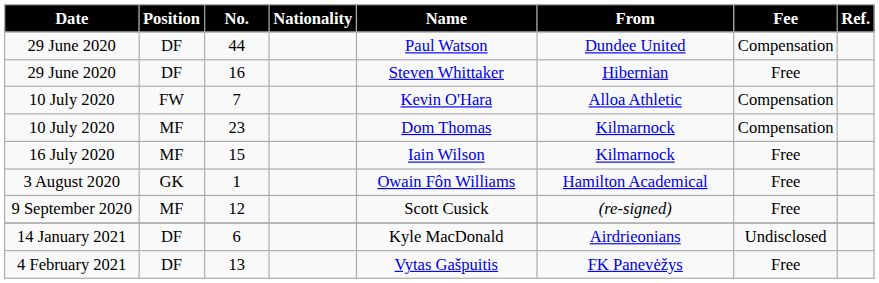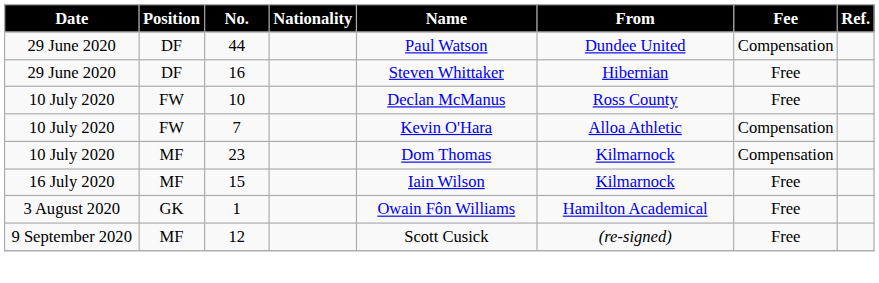 <table class="wikitable"  style="text-align:center; font-size:90%; ">
 <tr>
 <th style="background:#000000; color:white; width:110px;">Date</th>
 <th style="background:#000000; color:white; width:50px;">Position</th>
 <th style="background:#000000; color:white; width:50px;">No.</th>
 <th style="background:#000000; color:white; width:50px;">Nationality</th>
 <th style="background:#000000; color:white; width:150px;">Name</th>
 <th style="background:#000000; color:white; width:165px;">From</th>
 <th style="background:#000000; color:white; width:70px;">Fee</th>
 <th style="background:#000000; color:white; width:25px;">Ref.</th>
 </tr>
 <tr>
 <td>29 June 2020</td>
 <td>DF</td>
 <td>44</td>
 <td></td>
 <td><a href='#'>Paul Watson</a></td>
 <td><a href='#'>Dundee United</a></td>
 <td>Compensation</td>
 <td></td>
 </tr>
 <tr>
 <td>29 June 2020</td>
 <td>DF</td>
 <td>16</td>
 <td></td>
 <td><a href='#'>Steven Whittaker</a></td>
 <td><a href='#'>Hibernian</a></td>
+<td>Free</td>
+<td></td>
+</tr>
+<tr>
+<td>10 July 2020</td>
+<td>FW</td>
+<td>10</td>
+<td></td>
+<td><a href='#'>Declan McManus</a></td>
+<td><a href='#'>Ross County</a></td>
 <td>Free</td>
 <td></td>
 </tr>
 <tr>
 <td>10 July 2020</td>
 <td>FW</td>
 <td>7</td>
 <td></td>
 <td><a href='#'>Kevin O'Hara</a></td>
 <td><a href='#'>Alloa Athletic</a></td>
 <td>Compensation</td>
 <td></td>
 </tr>
 <tr>
 <td>10 July 2020</td>
 <td>MF</td>
 <td>23</td>
 <td></td>
 <td><a href='#'>Dom Thomas</a></td>
 <td><a href='#'>Kilmarnock</a></td>
 <td>Compensation</td>
 <td></td>
 </tr>
 <tr>
 <td>16 July 2020</td>
 <td>MF</td>
 <td>15</td>
 <td></td>
 <td><a href='#'>Iain Wilson</a></td>
 <td><a href='#'>Kilmarnock</a></td>
 <td>Free</td>
 <td></td>
 </tr>
 <tr>
 <td>3 August 2020</td>
 <td>GK</td>
 <td>1</td>
 <td></td>
 <td><a href='#'>Owain Fôn Williams</a></td>
 <td><a href='#'>Hamilton Academical</a></td>
 <td>Free</td>
 <td></td>
 </tr>
 <tr>
 <td>9 September 2020</td>
 <td>MF</td>
 <td>12</td>
 <td></td>
 <td>Scott Cusick</td>
 <td><em>(re-signed)</em></td>
 <td>Free</td>
 <td></td>
 </tr>
 <tr>
 </tr>
-<tr>
-<td>14 January 2021</td>
-<td>DF</td>
-<td>6</td>
-<td></td>
-<td>Kyle MacDonald</td>
-<td><a href='#'>Airdrieonians</a></td>
-<td>Undisclosed</td>
-<td></td>
-</tr>
-<tr>
-<td>4 February 2021</td>
-<td>DF</td>
-<td>13</td>
-<td></td>
-<td><a href='#'>Vytas Gašpuitis</a></td>
-<td> <a href='#'>FK Panevėžys</a></td>
-<td>Free</td>
-<td></td>
-</tr>
 </table>
